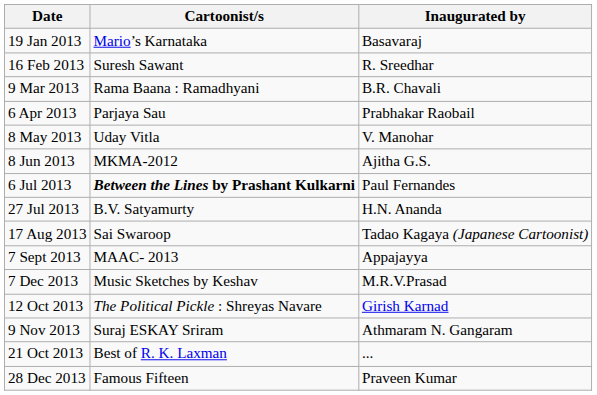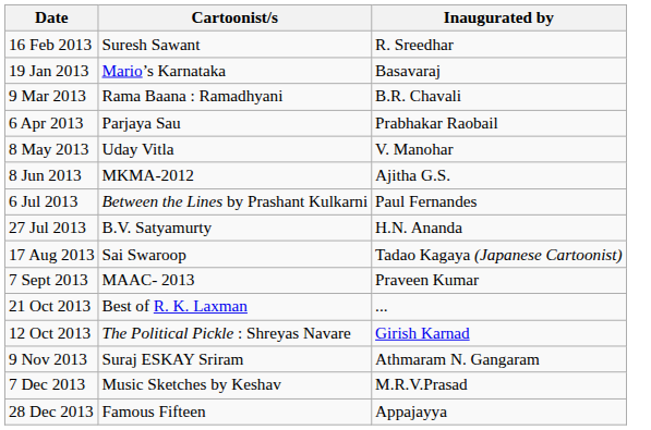 <table class="wikitable sortable">
 <tr>
 <th>Date</th>
 <th>Cartoonist/s</th>
 <th>Inaugurated by</th>
 </tr>
 <tr>
+<td>16 Feb 2013</td>
+<td>Suresh Sawant</td>
+<td>R. Sreedhar</td>
+</tr>
+<tr>
 <td>19 Jan 2013</td>
 <td><a href='#'>Mario</a>’s Karnataka</td>
 <td>Basavaraj</td>
-</tr>
-<tr>
-<td>16 Feb 2013</td>
-<td>Suresh Sawant</td>
-<td>R. Sreedhar</td>
 </tr>
 <tr>
 <td>9 Mar 2013</td>
 <td>Rama Baana : Ramadhyani</td>
 <td>B.R. Chavali</td>
 </tr>
 <tr>
 <td>6 Apr 2013</td>
 <td>Parjaya Sau</td>
 <td>Prabhakar Raobail</td>
 </tr>
 <tr>
 <td>8 May 2013</td>
 <td>Uday Vitla</td>
 <td>V. Manohar</td>
 </tr>
 <tr>
 <td>8 Jun 2013</td>
 <td>MKMA-2012</td>
 <td>Ajitha G.S.</td>
 </tr>
 <tr>
 <td>6 Jul 2013</td>
-<td><strong><em>Between the Lines</em> by Prashant Kulkarni</strong></td>
+<td><em>Between the Lines</em> by Prashant Kulkarni</td>
 <td>Paul Fernandes</td>
 </tr>
 <tr>
 <td>27 Jul 2013</td>
 <td>B.V. Satyamurty</td>
 <td>H.N. Ananda</td>
 </tr>
 <tr>
 <td>17 Aug 2013</td>
 <td>Sai Swaroop</td>
 <td>Tadao Kagaya <em>(Japanese Cartoonist)</em></td>
 </tr>
 <tr>
 <td>7 Sept 2013</td>
 <td>MAAC- 2013</td>
-<td>Appajayya</td>
+<td>Praveen Kumar</td>
 </tr>
 <tr>
-<td>7 Dec 2013</td>
-<td>Music Sketches by Keshav</td>
-<td>M.R.V.Prasad</td>
+<td>21 Oct 2013</td>
+<td>Best of <a href='#'>R. K. Laxman</a></td>
+<td>...</td>
 </tr>
 <tr>
 <td>12 Oct 2013</td>
 <td><em>The Political Pickle</em> : Shreyas Navare</td>
 <td><a href='#'>Girish Karnad</a></td>
 </tr>
 <tr>
 <td>9 Nov 2013</td>
 <td>Suraj ESKAY Sriram</td>
 <td>Athmaram N. Gangaram</td>
 </tr>
 <tr>
-<td>21 Oct 2013</td>
-<td>Best of <a href='#'>R. K. Laxman</a></td>
-<td>...</td>
+<td>7 Dec 2013</td>
+<td>Music Sketches by Keshav</td>
+<td>M.R.V.Prasad</td>
 </tr>
 <tr>
 <td>28 Dec 2013</td>
 <td>Famous Fifteen </td>
-<td>Praveen Kumar</td>
+<td>Appajayya</td>
 </tr>
 </table>
